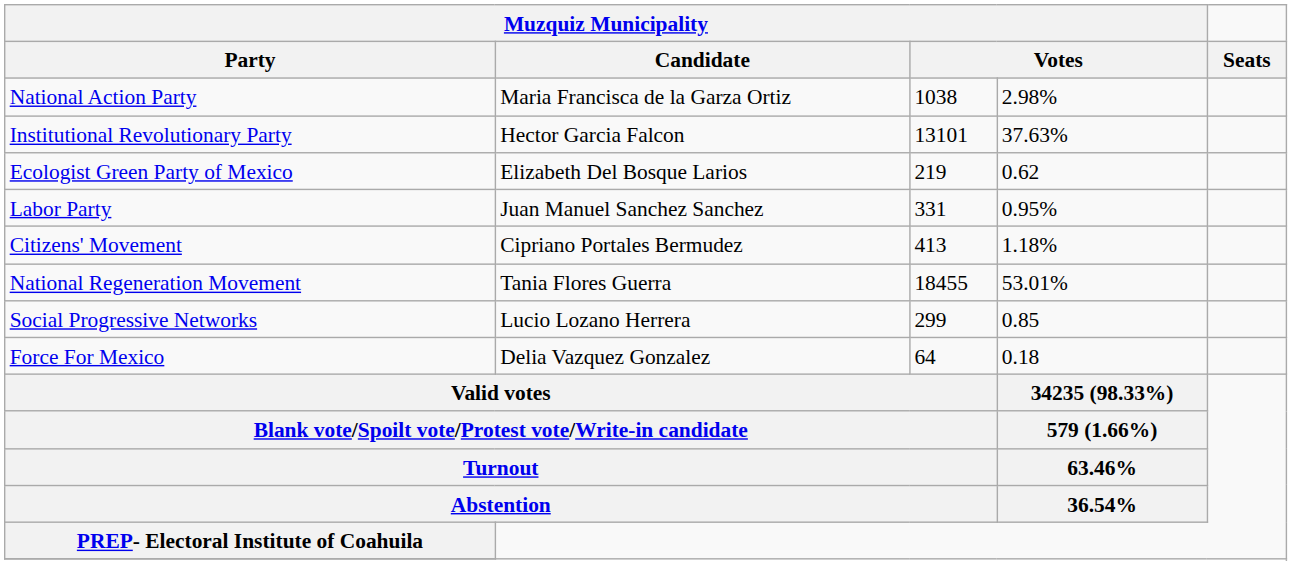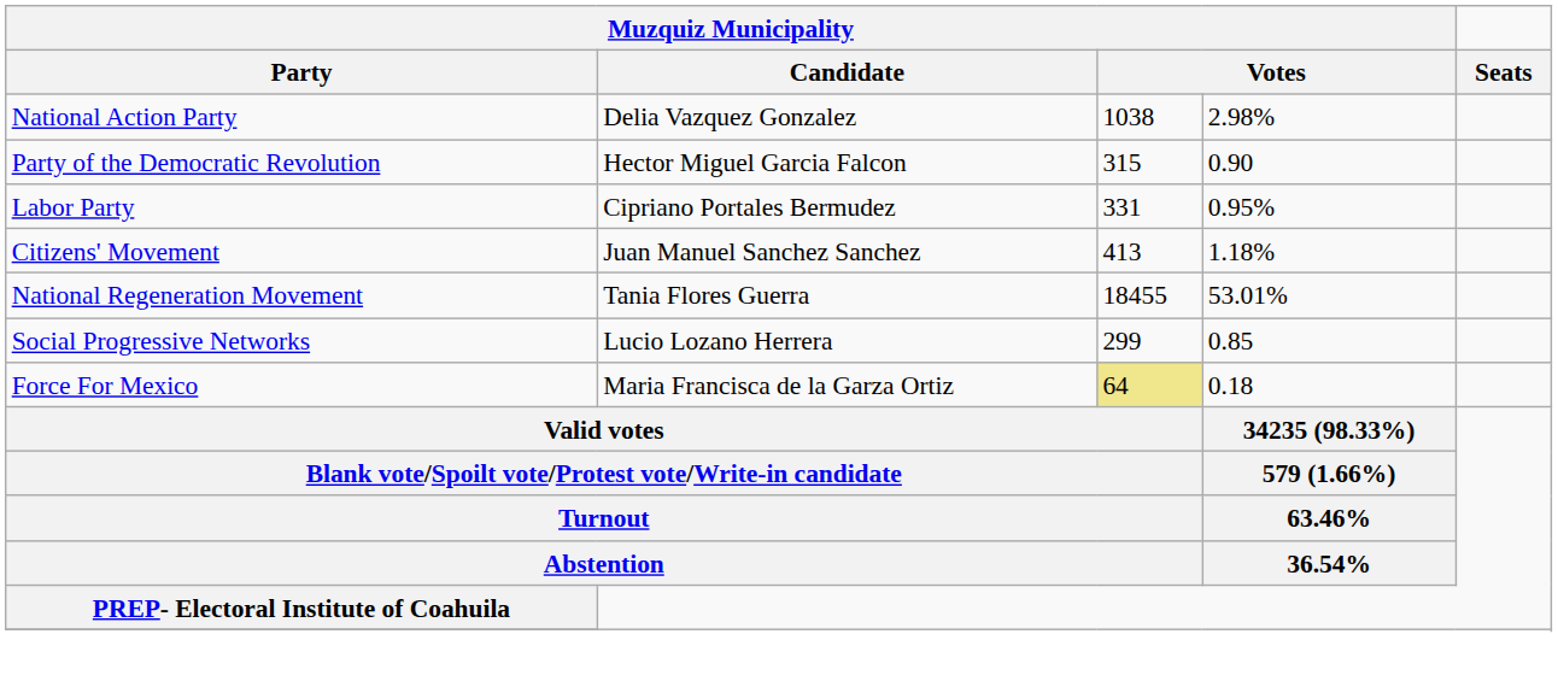 <table class="wikitable collapsible collapsed" style="font-size:95%; width:72%; line-height:126%; margin-bottom:0">
 <tr>
 <th Colspan = 4> <strong><a href='#'>Muzquiz Municipality</a></strong></th>
 </tr>
 <tr style="background:#efefef;">
 <th Colspan = 1><strong>Party</strong></th>
 <th Colspan = 1><strong>Candidate</strong></th>
 <th Colspan = 2><strong>Votes</strong></th>
 <th Colspan = 1><strong>Seats</strong></th>
 </tr>
 <tr>
 <td> <a href='#'>National Action Party</a></td>
-<td>Maria Francisca de la Garza Ortiz</td>
+<td>Delia Vazquez Gonzalez</td>
 <td>1038</td>
 <td>2.98%</td>
 <td></td>
 </tr>
 <tr>
-<td> <a href='#'>Institutional Revolutionary Party</a></td>
-<td>Hector Garcia Falcon</td>
-<td>13101</td>
-<td>37.63%</td>
-<td></td>
-</tr>
-<tr>
-<td> <a href='#'>Ecologist Green Party of Mexico</a></td>
-<td>Elizabeth Del Bosque Larios</td>
-<td>219</td>
-<td>0.62</td>
+<td> <a href='#'>Party of the Democratic Revolution</a></td>
+<td>Hector Miguel Garcia Falcon</td>
+<td>315</td>
+<td>0.90</td>
 <td></td>
 </tr>
 <tr>
 <td> <a href='#'>Labor Party</a></td>
-<td>Juan Manuel Sanchez Sanchez</td>
+<td>Cipriano Portales Bermudez</td>
 <td>331</td>
 <td>0.95%</td>
 <td></td>
 </tr>
 <tr>
 <td> <a href='#'>Citizens' Movement</a></td>
-<td>Cipriano Portales Bermudez</td>
+<td>Juan Manuel Sanchez Sanchez</td>
 <td>413</td>
 <td>1.18%</td>
 <td></td>
 </tr>
 <tr>
 <td> <a href='#'>National Regeneration Movement</a></td>
 <td>Tania Flores Guerra</td>
 <td>18455</td>
 <td>53.01%</td>
 <td></td>
 </tr>
 <tr>
 <td> <a href='#'>Social Progressive Networks</a></td>
 <td>Lucio Lozano Herrera</td>
 <td>299</td>
 <td>0.85</td>
 <td></td>
 </tr>
 <tr>
 <td><a href='#'>Force For Mexico</a></td>
-<td>Delia Vazquez Gonzalez</td>
-<td>64</td>
+<td>Maria Francisca de la Garza Ortiz</td>
+<td style="background: khaki;">64</td>
 <td>0.18</td>
 <td></td>
 </tr>
 <tr>
 <th Colspan = 3><strong>Valid votes</strong></th>
 <th>34235 (98.33%)</th>
 </tr>
 <tr>
 <th Colspan = 3><strong><a href='#'>Blank vote</a>/<a href='#'>Spoilt vote</a>/<a href='#'>Protest vote</a>/<a href='#'>Write-in candidate</a></strong></th>
 <th>579 (1.66%)</th>
 </tr>
 <tr>
 <th Colspan = 3><strong><a href='#'>Turnout</a></strong></th>
 <th>63.46%</th>
 </tr>
 <tr>
 <th Colspan = 3><strong><a href='#'>Abstention</a></strong></th>
 <th>36.54%</th>
 </tr>
 <tr>
 <th Colspan =><a href='#'>PREP</a>- Electoral Institute of Coahuila </th>
 </tr>
 <tr>
 </tr>
 </table>
